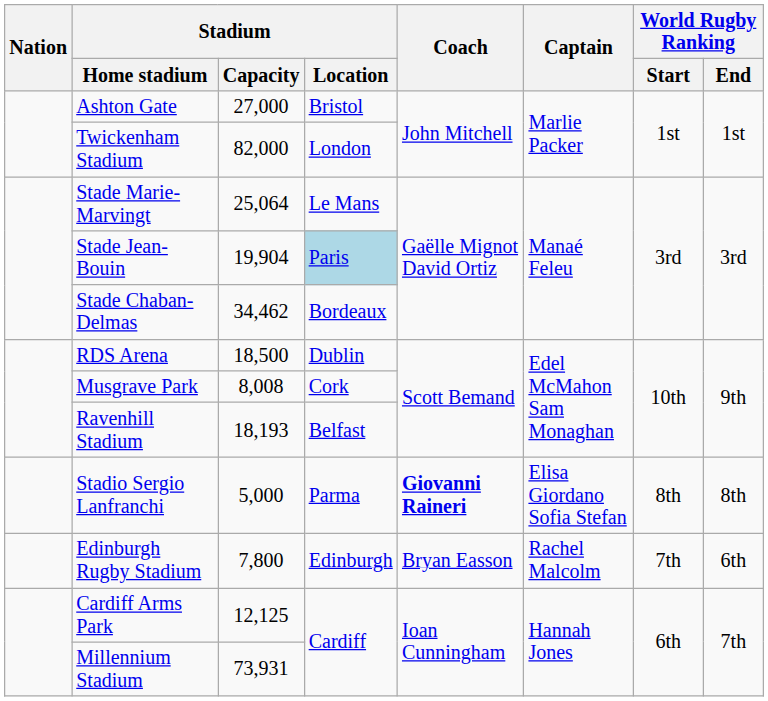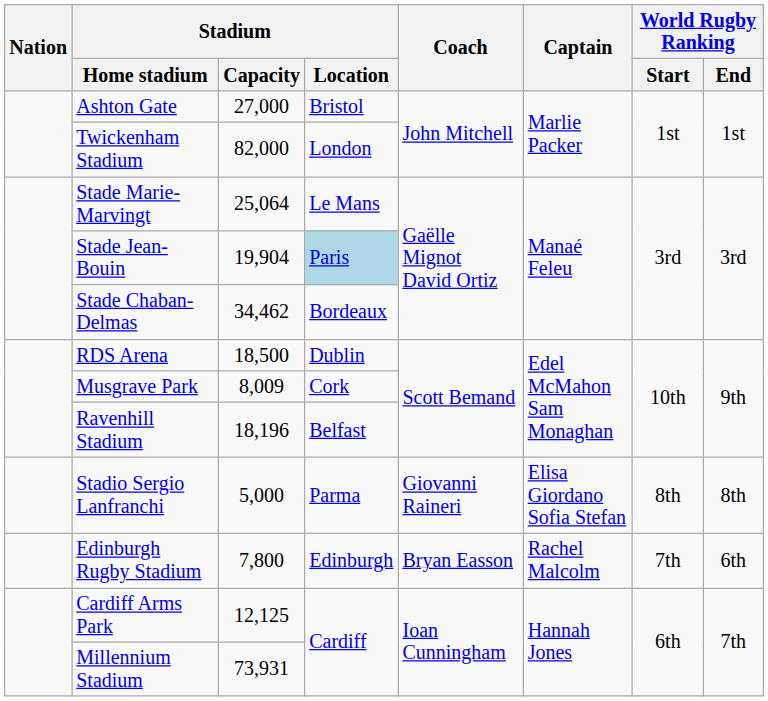 <table class="wikitable">
 <tr>
 <th rowspan="2">Nation</th>
 <th colspan="3">Stadium</th>
 <th rowspan="2">Coach</th>
 <th rowspan="2">Captain</th>
 <th colspan="2"><a href='#'>World Rugby Ranking</a></th>
 </tr>
 <tr>
 <th>Home stadium</th>
 <th>Capacity</th>
 <th>Location</th>
 <th>Start</th>
 <th>End</th>
 </tr>
 <tr>
 <td rowspan="2"></td>
 <td><a href='#'>Ashton Gate</a></td>
 <td align="center">27,000</td>
 <td><a href='#'>Bristol</a></td>
 <td rowspan="2"> <a href='#'>John Mitchell</a></td>
 <td rowspan="2"><a href='#'>Marlie Packer</a></td>
 <td rowspan="2" align="center">1st</td>
 <td rowspan="2" align="center">1st</td>
 </tr>
 <tr>
 <td><a href='#'>Twickenham Stadium</a></td>
 <td align=center>82,000</td>
 <td><a href='#'>London</a></td>
 </tr>
 <tr>
 <td rowspan="3"></td>
 <td><a href='#'>Stade Marie-Marvingt</a></td>
 <td align="center">25,064</td>
 <td><a href='#'>Le Mans</a></td>
 <td rowspan="3"> <a href='#'>Gaëlle Mignot</a><br> <a href='#'>David Ortiz</a></td>
 <td rowspan="3"><a href='#'>Manaé Feleu</a></td>
 <td rowspan="3" align="center">3rd</td>
 <td rowspan="3" align="center">3rd</td>
 </tr>
 <tr>
 <td><a href='#'>Stade Jean-Bouin</a></td>
 <td align="center">19,904</td>
 <td style="background: lightblue;"><a href='#'>Paris</a></td>
 </tr>
 <tr>
 <td><a href='#'>Stade Chaban-Delmas</a></td>
 <td align=center>34,462</td>
 <td><a href='#'>Bordeaux</a></td>
 </tr>
 <tr>
 <td rowspan="3"></td>
 <td><a href='#'>RDS Arena</a></td>
 <td align="center">18,500</td>
 <td><a href='#'>Dublin</a></td>
 <td rowspan="3"> <a href='#'>Scott Bemand</a></td>
 <td rowspan="3"><a href='#'>Edel McMahon</a><br><a href='#'>Sam Monaghan</a></td>
 <td rowspan="3" align="center">10th</td>
 <td rowspan="3" align="center">9th</td>
 </tr>
 <tr>
 <td><a href='#'>Musgrave Park</a></td>
-<td align="center">8,008</td>
+<td align="center">8,009</td>
 <td><a href='#'>Cork</a></td>
 </tr>
 <tr>
 <td><a href='#'>Ravenhill Stadium</a></td>
-<td align="center">18,193</td>
+<td align="center">18,196</td>
 <td><a href='#'>Belfast</a></td>
 </tr>
 <tr>
 <td></td>
 <td><a href='#'>Stadio Sergio Lanfranchi</a></td>
 <td align="center">5,000</td>
 <td><a href='#'>Parma</a></td>
-<td><strong> <a href='#'>Giovanni Raineri</a></strong></td>
+<td> <a href='#'>Giovanni Raineri</a></td>
 <td><a href='#'>Elisa Giordano</a><br><a href='#'>Sofia Stefan</a></td>
 <td align="center">8th</td>
 <td align="center">8th</td>
 </tr>
 <tr>
 <td></td>
 <td><a href='#'>Edinburgh Rugby Stadium</a></td>
 <td align="center">7,800</td>
 <td><a href='#'>Edinburgh</a></td>
 <td> <a href='#'>Bryan Easson</a></td>
 <td><a href='#'>Rachel Malcolm</a></td>
 <td align="center">7th</td>
 <td align="center">6th</td>
 </tr>
 <tr>
 <td rowspan="2"></td>
 <td><a href='#'>Cardiff Arms Park</a></td>
 <td align="center">12,125</td>
 <td rowspan="2"><a href='#'>Cardiff</a></td>
 <td rowspan="2"> <a href='#'>Ioan Cunningham</a></td>
 <td rowspan="2"><a href='#'>Hannah Jones</a></td>
 <td rowspan="2" align="center">6th</td>
 <td rowspan="2" align="center">7th</td>
 </tr>
 <tr>
 <td><a href='#'>Millennium Stadium</a></td>
 <td align="center">73,931</td>
 </tr>
 </table>
